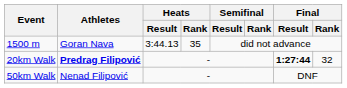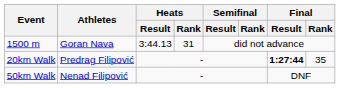 <table class="wikitable" border="1" style="font-size:90%">
 <tr>
 <th rowspan="2">Event</th>
 <th rowspan="2">Athletes</th>
 <th colspan="2">Heats</th>
 <th colspan="2">Semifinal</th>
 <th colspan="2">Final</th>
 </tr>
 <tr>
 <th>Result</th>
 <th>Rank</th>
 <th>Result</th>
 <th>Rank</th>
 <th>Result</th>
 <th>Rank</th>
 </tr>
 <tr>
 <td><a href='#'>1500 m</a></td>
 <td><a href='#'>Goran Nava</a></td>
 <td align=center>3:44.13</td>
-<td align=center>35</td>
+<td align=center>31</td>
 <td align=center colspan=4>did not advance</td>
 </tr>
 <tr>
 <td><a href='#'>20km Walk</a></td>
-<td><strong><a href='#'>Predrag Filipović</a></strong></td>
+<td><a href='#'>Predrag Filipović</a></td>
 <td align=center colspan=4>-</td>
 <td align=center><strong>1:27:44</strong></td>
-<td align=center>32</td>
+<td align=center>35</td>
 </tr>
 <tr>
 <td><a href='#'>50km Walk</a></td>
 <td><a href='#'>Nenad Filipović</a></td>
 <td align=center colspan=4>-</td>
 <td align=center colspan=2>DNF</td>
 </tr>
 </table>
